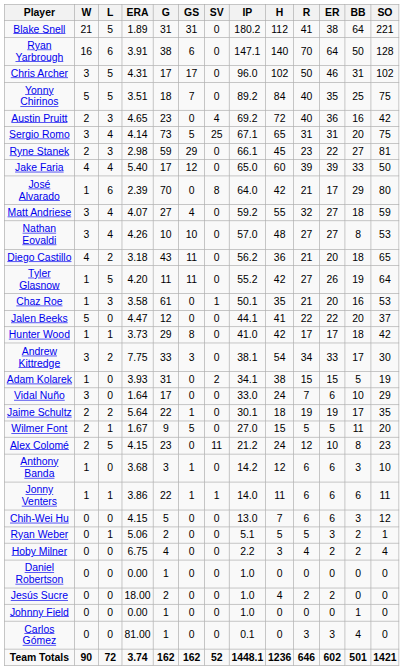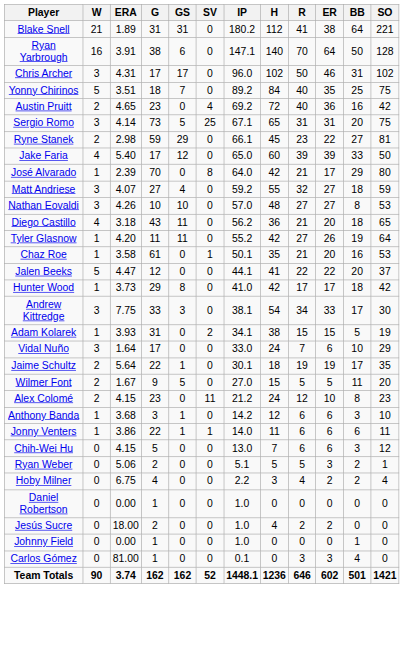 <table class=wikitable style="text-align:center">
 <tr>
 <th bgcolor=#DDDDFF; width="20%">Player</th>
 <th bgcolor=#DDDDFF; width="7%">W</th>
-<th bgcolor=#DDDDFF; width="7%">L</th>
 <th bgcolor=#DDDDFF; width="7%">ERA</th>
 <th bgcolor=#DDDDFF; width="7%">G</th>
 <th bgcolor=#DDDDFF; width="7%">GS</th>
 <th bgcolor=#DDDDFF; width="7%">SV</th>
 <th bgcolor=#DDDDFF; width="7%">IP</th>
 <th bgcolor=#DDDDFF; width="7%">H</th>
 <th bgcolor=#DDDDFF; width="7%">R</th>
 <th bgcolor=#DDDDFF; width="7%">ER</th>
 <th bgcolor=#DDDDFF; width="7%">BB</th>
 <th bgcolor=#DDDDFF; width="7%">SO</th>
 </tr>
 <tr>
 <td><a href='#'>Blake Snell</a></td>
 <td>21</td>
-<td>5</td>
 <td>1.89</td>
 <td>31</td>
 <td>31</td>
 <td>0</td>
 <td>180.2</td>
 <td>112</td>
 <td>41</td>
 <td>38</td>
 <td>64</td>
 <td>221</td>
 </tr>
 <tr>
 <td><a href='#'>Ryan Yarbrough</a></td>
 <td>16</td>
-<td>6</td>
 <td>3.91</td>
 <td>38</td>
 <td>6</td>
 <td>0</td>
 <td>147.1</td>
 <td>140</td>
 <td>70</td>
 <td>64</td>
 <td>50</td>
 <td>128</td>
 </tr>
 <tr>
 <td><a href='#'>Chris Archer</a></td>
 <td>3</td>
-<td>5</td>
 <td>4.31</td>
 <td>17</td>
 <td>17</td>
 <td>0</td>
 <td>96.0</td>
 <td>102</td>
 <td>50</td>
 <td>46</td>
 <td>31</td>
 <td>102</td>
 </tr>
 <tr>
 <td><a href='#'>Yonny Chirinos</a></td>
-<td>5</td>
 <td>5</td>
 <td>3.51</td>
 <td>18</td>
 <td>7</td>
 <td>0</td>
 <td>89.2</td>
 <td>84</td>
 <td>40</td>
 <td>35</td>
 <td>25</td>
 <td>75</td>
 </tr>
 <tr>
 <td><a href='#'>Austin Pruitt</a></td>
 <td>2</td>
-<td>3</td>
 <td>4.65</td>
 <td>23</td>
 <td>0</td>
 <td>4</td>
 <td>69.2</td>
 <td>72</td>
 <td>40</td>
 <td>36</td>
 <td>16</td>
 <td>42</td>
 </tr>
 <tr>
 <td><a href='#'>Sergio Romo</a></td>
 <td>3</td>
-<td>4</td>
 <td>4.14</td>
 <td>73</td>
 <td>5</td>
 <td>25</td>
 <td>67.1</td>
 <td>65</td>
 <td>31</td>
 <td>31</td>
 <td>20</td>
 <td>75</td>
 </tr>
 <tr>
 <td><a href='#'>Ryne Stanek</a></td>
 <td>2</td>
-<td>3</td>
 <td>2.98</td>
 <td>59</td>
 <td>29</td>
 <td>0</td>
 <td>66.1</td>
 <td>45</td>
 <td>23</td>
 <td>22</td>
 <td>27</td>
 <td>81</td>
 </tr>
 <tr>
 <td><a href='#'>Jake Faria</a></td>
-<td>4</td>
 <td>4</td>
 <td>5.40</td>
 <td>17</td>
 <td>12</td>
 <td>0</td>
 <td>65.0</td>
 <td>60</td>
 <td>39</td>
 <td>39</td>
 <td>33</td>
 <td>50</td>
 </tr>
 <tr>
 <td><a href='#'>José Alvarado</a></td>
 <td>1</td>
-<td>6</td>
 <td>2.39</td>
 <td>70</td>
 <td>0</td>
 <td>8</td>
 <td>64.0</td>
 <td>42</td>
 <td>21</td>
 <td>17</td>
 <td>29</td>
 <td>80</td>
 </tr>
 <tr>
 <td><a href='#'>Matt Andriese</a></td>
 <td>3</td>
-<td>4</td>
 <td>4.07</td>
 <td>27</td>
 <td>4</td>
 <td>0</td>
 <td>59.2</td>
 <td>55</td>
 <td>32</td>
 <td>27</td>
 <td>18</td>
 <td>59</td>
 </tr>
 <tr>
 <td><a href='#'>Nathan Eovaldi</a></td>
 <td>3</td>
-<td>4</td>
 <td>4.26</td>
 <td>10</td>
 <td>10</td>
 <td>0</td>
 <td>57.0</td>
 <td>48</td>
 <td>27</td>
 <td>27</td>
 <td>8</td>
 <td>53</td>
 </tr>
 <tr>
 <td><a href='#'>Diego Castillo</a></td>
 <td>4</td>
-<td>2</td>
 <td>3.18</td>
 <td>43</td>
 <td>11</td>
 <td>0</td>
 <td>56.2</td>
 <td>36</td>
 <td>21</td>
 <td>20</td>
 <td>18</td>
 <td>65</td>
 </tr>
 <tr>
 <td><a href='#'>Tyler Glasnow</a></td>
 <td>1</td>
-<td>5</td>
 <td>4.20</td>
 <td>11</td>
 <td>11</td>
 <td>0</td>
 <td>55.2</td>
 <td>42</td>
 <td>27</td>
 <td>26</td>
 <td>19</td>
 <td>64</td>
 </tr>
 <tr>
 <td><a href='#'>Chaz Roe</a></td>
 <td>1</td>
-<td>3</td>
 <td>3.58</td>
 <td>61</td>
 <td>0</td>
 <td>1</td>
 <td>50.1</td>
 <td>35</td>
 <td>21</td>
 <td>20</td>
 <td>16</td>
 <td>53</td>
 </tr>
 <tr>
 <td><a href='#'>Jalen Beeks</a></td>
 <td>5</td>
-<td>0</td>
 <td>4.47</td>
 <td>12</td>
 <td>0</td>
 <td>0</td>
 <td>44.1</td>
 <td>41</td>
 <td>22</td>
 <td>22</td>
 <td>20</td>
 <td>37</td>
 </tr>
 <tr>
 <td><a href='#'>Hunter Wood</a></td>
-<td>1</td>
 <td>1</td>
 <td>3.73</td>
 <td>29</td>
 <td>8</td>
 <td>0</td>
 <td>41.0</td>
 <td>42</td>
 <td>17</td>
 <td>17</td>
 <td>18</td>
 <td>42</td>
 </tr>
 <tr>
 <td><a href='#'>Andrew Kittredge</a></td>
 <td>3</td>
-<td>2</td>
 <td>7.75</td>
 <td>33</td>
 <td>3</td>
 <td>0</td>
 <td>38.1</td>
 <td>54</td>
 <td>34</td>
 <td>33</td>
 <td>17</td>
 <td>30</td>
 </tr>
 <tr>
 <td><a href='#'>Adam Kolarek</a></td>
 <td>1</td>
-<td>0</td>
 <td>3.93</td>
 <td>31</td>
 <td>0</td>
 <td>2</td>
 <td>34.1</td>
 <td>38</td>
 <td>15</td>
 <td>15</td>
 <td>5</td>
 <td>19</td>
 </tr>
 <tr>
 <td><a href='#'>Vidal Nuño</a></td>
 <td>3</td>
-<td>0</td>
 <td>1.64</td>
 <td>17</td>
 <td>0</td>
 <td>0</td>
 <td>33.0</td>
 <td>24</td>
 <td>7</td>
 <td>6</td>
 <td>10</td>
 <td>29</td>
 </tr>
 <tr>
 <td><a href='#'>Jaime Schultz</a></td>
-<td>2</td>
 <td>2</td>
 <td>5.64</td>
 <td>22</td>
 <td>1</td>
 <td>0</td>
 <td>30.1</td>
 <td>18</td>
 <td>19</td>
 <td>19</td>
 <td>17</td>
 <td>35</td>
 </tr>
 <tr>
 <td><a href='#'>Wilmer Font</a></td>
 <td>2</td>
-<td>1</td>
 <td>1.67</td>
 <td>9</td>
 <td>5</td>
 <td>0</td>
 <td>27.0</td>
 <td>15</td>
 <td>5</td>
 <td>5</td>
 <td>11</td>
 <td>20</td>
 </tr>
 <tr>
 <td><a href='#'>Alex Colomé</a></td>
 <td>2</td>
-<td>5</td>
 <td>4.15</td>
 <td>23</td>
 <td>0</td>
 <td>11</td>
 <td>21.2</td>
 <td>24</td>
 <td>12</td>
 <td>10</td>
 <td>8</td>
 <td>23</td>
 </tr>
 <tr>
 <td><a href='#'>Anthony Banda</a></td>
 <td>1</td>
-<td>0</td>
 <td>3.68</td>
 <td>3</td>
 <td>1</td>
 <td>0</td>
 <td>14.2</td>
 <td>12</td>
 <td>6</td>
 <td>6</td>
 <td>3</td>
 <td>10</td>
 </tr>
 <tr>
 <td><a href='#'>Jonny Venters</a></td>
-<td>1</td>
 <td>1</td>
 <td>3.86</td>
 <td>22</td>
 <td>1</td>
 <td>1</td>
 <td>14.0</td>
 <td>11</td>
 <td>6</td>
 <td>6</td>
 <td>6</td>
 <td>11</td>
 </tr>
 <tr>
 <td><a href='#'>Chih-Wei Hu</a></td>
 <td>0</td>
-<td>0</td>
 <td>4.15</td>
 <td>5</td>
 <td>0</td>
 <td>0</td>
 <td>13.0</td>
 <td>7</td>
 <td>6</td>
 <td>6</td>
 <td>3</td>
 <td>12</td>
 </tr>
 <tr>
 <td><a href='#'>Ryan Weber</a></td>
 <td>0</td>
-<td>1</td>
 <td>5.06</td>
 <td>2</td>
 <td>0</td>
 <td>0</td>
 <td>5.1</td>
 <td>5</td>
 <td>5</td>
 <td>3</td>
 <td>2</td>
 <td>1</td>
 </tr>
 <tr>
 <td><a href='#'>Hoby Milner</a></td>
-<td>0</td>
 <td>0</td>
 <td>6.75</td>
 <td>4</td>
 <td>0</td>
 <td>0</td>
 <td>2.2</td>
 <td>3</td>
 <td>4</td>
 <td>2</td>
 <td>2</td>
 <td>4</td>
 </tr>
 <tr>
 <td><a href='#'>Daniel Robertson</a></td>
 <td>0</td>
-<td>0</td>
 <td>0.00</td>
 <td>1</td>
 <td>0</td>
 <td>0</td>
 <td>1.0</td>
 <td>0</td>
 <td>0</td>
 <td>0</td>
 <td>0</td>
 <td>0</td>
 </tr>
 <tr>
 <td><a href='#'>Jesús Sucre</a></td>
-<td>0</td>
 <td>0</td>
 <td>18.00</td>
 <td>2</td>
 <td>0</td>
 <td>0</td>
 <td>1.0</td>
 <td>4</td>
 <td>2</td>
 <td>2</td>
 <td>0</td>
 <td>0</td>
 </tr>
 <tr>
 <td><a href='#'>Johnny Field</a></td>
 <td>0</td>
-<td>0</td>
 <td>0.00</td>
 <td>1</td>
 <td>0</td>
 <td>0</td>
 <td>1.0</td>
 <td>0</td>
 <td>0</td>
 <td>0</td>
 <td>1</td>
 <td>0</td>
 </tr>
 <tr>
 <td><a href='#'>Carlos Gómez</a></td>
-<td>0</td>
 <td>0</td>
 <td>81.00</td>
 <td>1</td>
 <td>0</td>
 <td>0</td>
 <td>0.1</td>
 <td>0</td>
 <td>3</td>
 <td>3</td>
 <td>4</td>
 <td>0</td>
 </tr>
 <tr>
 <td><strong>Team Totals</strong></td>
 <td><strong>90</strong></td>
-<td><strong>72</strong></td>
 <td><strong>3.74</strong></td>
 <td><strong>162</strong></td>
 <td><strong>162</strong></td>
 <td><strong>52</strong></td>
 <td><strong>1448.1</strong></td>
 <td><strong>1236</strong></td>
 <td><strong>646</strong></td>
 <td><strong>602</strong></td>
 <td><strong>501</strong></td>
 <td><strong>1421</strong></td>
 </tr>
 </table>
